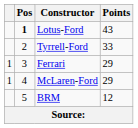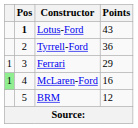 <table class="wikitable" style="font-size: 95%;">
 <tr>
 <th></th>
 <th>Pos</th>
 <th>Constructor</th>
 <th>Points</th>
 </tr>
 <tr>
 <td align="left"></td>
 <td align="center"><strong>1</strong></td>
 <td> <a href='#'>Lotus</a>-<a href='#'>Ford</a></td>
 <td align="left">43</td>
 </tr>
 <tr>
 <td align="left"></td>
 <td align="center">2</td>
 <td> <a href='#'>Tyrrell</a>-<a href='#'>Ford</a></td>
-<td align="left">33</td>
+<td align="left">36</td>
 </tr>
 <tr>
 <td align="left"> 1</td>
 <td align="center">3</td>
 <td> <a href='#'>Ferrari</a></td>
 <td align="left">29</td>
 </tr>
 <tr>
-<td align="left"> 1</td>
+<td align="left" style="background: lightgreen;"> 1</td>
 <td align="center">4</td>
 <td> <a href='#'>McLaren</a>-<a href='#'>Ford</a></td>
-<td align="left">29</td>
+<td align="left">16</td>
 </tr>
 <tr>
 <td align="left"></td>
 <td align="center">5</td>
 <td> <a href='#'>BRM</a></td>
 <td align="left">12</td>
 </tr>
 <tr>
 <th colspan=4>Source: </th>
 </tr>
 </table>
